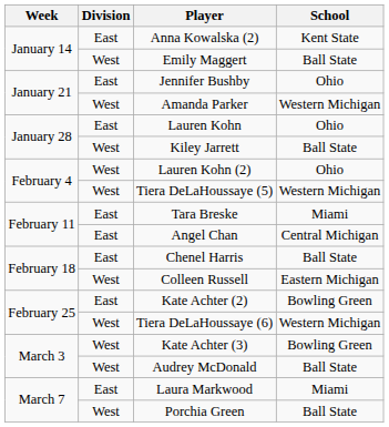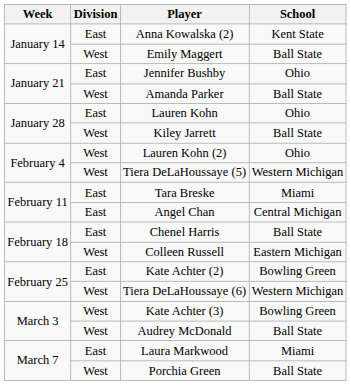 <table class="wikitable" style="text-align:center;">
 <tr>
 <th>Week</th>
 <th>Division</th>
 <th>Player</th>
 <th>School</th>
 </tr>
 <tr>
 <td rowspan=2>January 14</td>
 <td>East</td>
 <td>Anna Kowalska (2)</td>
 <td>Kent State</td>
 </tr>
 <tr>
 <td>West</td>
 <td>Emily Maggert</td>
 <td>Ball State</td>
 </tr>
 <tr>
 <td rowspan=2>January 21</td>
 <td>East</td>
 <td>Jennifer Bushby</td>
 <td>Ohio</td>
 </tr>
 <tr>
 <td>West</td>
 <td>Amanda Parker</td>
-<td>Western Michigan</td>
+<td>Ball State</td>
 </tr>
 <tr>
 <td rowspan=2>January 28</td>
 <td>East</td>
 <td>Lauren Kohn</td>
 <td>Ohio</td>
 </tr>
 <tr>
 <td>West</td>
 <td>Kiley Jarrett</td>
 <td>Ball State</td>
 </tr>
 <tr>
 <td rowspan=2>February 4</td>
 <td>West</td>
 <td>Lauren Kohn (2)</td>
 <td>Ohio</td>
 </tr>
 <tr>
 <td>West</td>
 <td>Tiera DeLaHoussaye (5)</td>
 <td>Western Michigan</td>
 </tr>
 <tr>
 <td rowspan=2>February 11</td>
 <td>East</td>
 <td>Tara Breske</td>
 <td>Miami</td>
 </tr>
 <tr>
 <td>East</td>
 <td>Angel Chan</td>
 <td>Central Michigan</td>
 </tr>
 <tr>
 <td rowspan=2>February 18</td>
 <td>East</td>
 <td>Chenel Harris</td>
 <td>Ball State</td>
 </tr>
 <tr>
 <td>West</td>
 <td>Colleen Russell</td>
 <td>Eastern Michigan</td>
 </tr>
 <tr>
 <td rowspan=2>February 25</td>
 <td>East</td>
 <td>Kate Achter (2)</td>
 <td>Bowling Green</td>
 </tr>
 <tr>
 <td>West</td>
 <td>Tiera DeLaHoussaye (6)</td>
 <td>Western Michigan</td>
 </tr>
 <tr>
 <td rowspan=2>March 3</td>
 <td>West</td>
 <td>Kate Achter (3)</td>
 <td>Bowling Green</td>
 </tr>
 <tr>
 <td>West</td>
 <td>Audrey McDonald</td>
 <td>Ball State</td>
 </tr>
 <tr>
 <td rowspan=2>March 7</td>
 <td>East</td>
 <td>Laura Markwood</td>
 <td>Miami</td>
 </tr>
 <tr>
 <td>West</td>
 <td>Porchia Green</td>
 <td>Ball State</td>
 </tr>
 </table>
